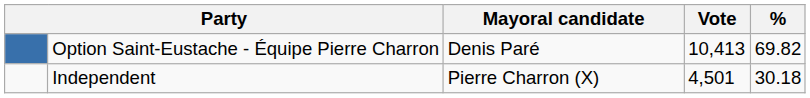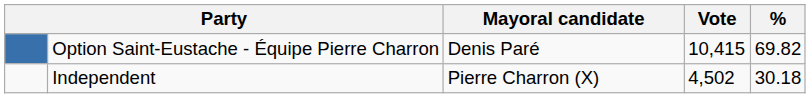 <table class="wikitable">
 <tr>
 <th bgcolor="#DDDDFF" width="230px" colspan="2">Party</th>
 <th bgcolor="#DDDDFF" width="200px">Mayoral candidate</th>
 <th bgcolor="#DDDDFF" width="50px">Vote</th>
 <th bgcolor="#DDDDFF" width="30px">%</th>
 </tr>
 <tr>
 <td bgcolor=#3870AB width="30px"> </td>
 <td>Option Saint-Eustache - Équipe Pierre Charron</td>
 <td>Denis Paré</td>
-<td>10,413</td>
+<td>10,415</td>
 <td>69.82</td>
 </tr>
 <tr>
 <td> </td>
 <td>Independent</td>
 <td>Pierre Charron (X)</td>
-<td>4,501</td>
+<td>4,502</td>
 <td>30.18</td>
 </tr>
 </table>
